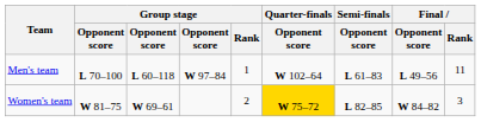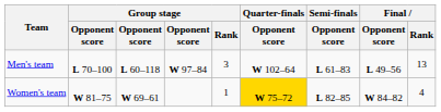 <table class="wikitable" style="font-size:90%; text-align:center">
 <tr>
 <th rowspan="2">Team</th>
 <th colspan="4">Group stage</th>
 <th>Quarter-finals</th>
 <th>Semi-finals</th>
 <th colspan="2">Final / </th>
 </tr>
 <tr>
 <th>Opponent<br>score</th>
 <th>Opponent<br>score</th>
 <th>Opponent<br>score</th>
 <th>Rank</th>
 <th>Opponent<br>score</th>
 <th>Opponent<br>score</th>
 <th>Opponent<br>score</th>
 <th>Rank</th>
 </tr>
 <tr>
 <td align="left"> <a href='#'>Men's team</a></td>
 <td><br><strong>L</strong> 70–100</td>
 <td><br><strong>L</strong> 60–118</td>
 <td><br><strong>W</strong> 97–84</td>
-<td>1</td>
+<td>3</td>
 <td><br><strong>W</strong> 102–64</td>
 <td><br><strong>L</strong> 61–83</td>
 <td><br><strong>L</strong> 49–56</td>
-<td>11</td>
+<td>13</td>
 </tr>
 <tr>
 <td align="left"> <a href='#'>Women's team</a></td>
 <td><br><strong>W</strong> 81–75</td>
 <td><br><strong>W</strong> 69–61</td>
 <td></td>
-<td>2</td>
+<td>1</td>
 <td style="background: gold;"><br><strong>W</strong> 75–72</td>
 <td><br><strong>L</strong> 82–85</td>
 <td><br><strong>W</strong> 84–82</td>
-<td>3</td>
+<td>4</td>
 </tr>
 </table>
